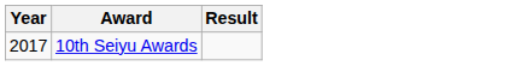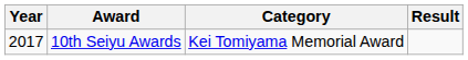 <table class="wikitable">
 <tr>
 <th>Year</th>
 <th>Award</th>
+<th>Category</th>
 <th>Result</th>
 </tr>
 <tr>
 <td>2017</td>
 <td><a href='#'>10th Seiyu Awards</a></td>
+<td><a href='#'>Kei Tomiyama</a> Memorial Award</td>
 <td></td>
 </tr>
 </table>
